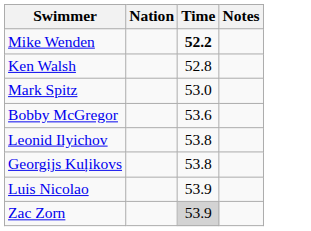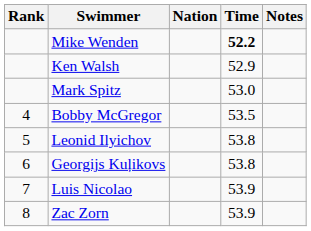 <table class="wikitable sortable" style="text-align:center">
 <tr>
+<th>Rank</th>
 <th>Swimmer</th>
 <th>Nation</th>
 <th>Time</th>
 <th>Notes</th>
 </tr>
 <tr>
+<td></td>
 <td align=left><a href='#'>Mike Wenden</a></td>
 <td align=left></td>
 <td><strong>52.2</strong></td>
 <td></td>
 </tr>
 <tr>
+<td></td>
 <td align=left><a href='#'>Ken Walsh</a></td>
 <td align=left></td>
-<td>52.8</td>
+<td>52.9</td>
 <td></td>
 </tr>
 <tr>
+<td></td>
 <td align=left><a href='#'>Mark Spitz</a></td>
 <td align=left></td>
 <td>53.0</td>
 <td></td>
 </tr>
 <tr>
+<td>4</td>
 <td align=left><a href='#'>Bobby McGregor</a></td>
 <td align=left></td>
-<td>53.6</td>
+<td>53.5</td>
 <td></td>
 </tr>
 <tr>
+<td>5</td>
 <td align=left><a href='#'>Leonid Ilyichov</a></td>
 <td align=left></td>
 <td>53.8</td>
 <td></td>
 </tr>
 <tr>
+<td>6</td>
 <td align=left><a href='#'>Georgijs Kuļikovs</a></td>
 <td align=left></td>
 <td>53.8</td>
 <td></td>
 </tr>
 <tr>
+<td>7</td>
 <td align=left><a href='#'>Luis Nicolao</a></td>
 <td align=left></td>
 <td>53.9</td>
 <td></td>
 </tr>
 <tr>
+<td>8</td>
 <td align=left><a href='#'>Zac Zorn</a></td>
 <td align=left></td>
-<td style="background: lightgrey;">53.9</td>
+<td>53.9</td>
 <td></td>
 </tr>
 </table>
